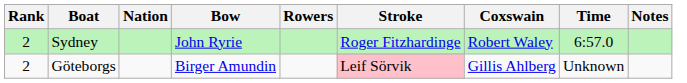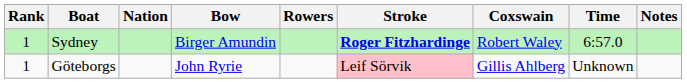 <table class="wikitable sortable" style="text-align:center">
 <tr>
 <th>Rank</th>
 <th>Boat</th>
 <th>Nation</th>
 <th>Bow</th>
 <th>Rowers</th>
 <th>Stroke</th>
 <th>Coxswain</th>
 <th>Time</th>
 <th>Notes</th>
 </tr>
 <tr bgcolor=bbf3bb>
-<td>2</td>
+<td>1</td>
 <td align=left>Sydney</td>
 <td align=left></td>
-<td align=left><a href='#'>John Ryrie</a></td>
+<td align=left><a href='#'>Birger Amundin</a></td>
 <td align=left></td>
-<td align=left><a href='#'>Roger Fitzhardinge</a></td>
+<td align=left><strong><a href='#'>Roger Fitzhardinge</a></strong></td>
 <td align=left><a href='#'>Robert Waley</a></td>
 <td>6:57.0</td>
 <td></td>
 </tr>
 <tr>
-<td>2</td>
+<td>1</td>
 <td align=left>Göteborgs</td>
 <td align=left></td>
-<td align=left><a href='#'>Birger Amundin</a></td>
+<td align=left><a href='#'>John Ryrie</a></td>
 <td align=left></td>
 <td align=left style="background: pink;">Leif Sörvik</td>
 <td align=left><a href='#'>Gillis Ahlberg</a></td>
 <td data-sort-value=9:99.9>Unknown</td>
 <td></td>
 </tr>
 </table>
